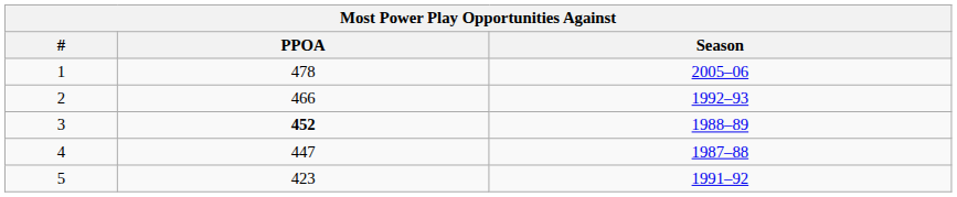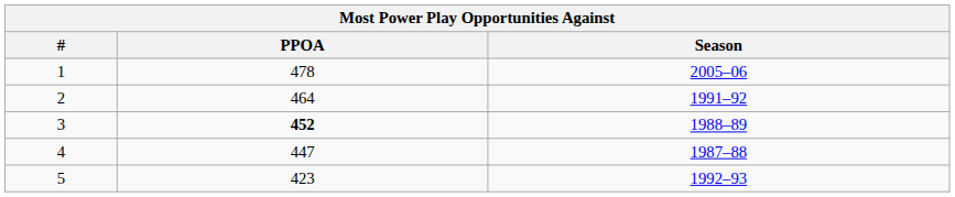 <table class="wikitable" style="text-align: center; font-size: 95%" width="70%">
 <tr>
 <th colspan="3">Most Power Play Opportunities Against</th>
 </tr>
 <tr>
 <th>#</th>
 <th>PPOA</th>
 <th>Season</th>
 </tr>
 <tr>
 <td>1</td>
 <td>478</td>
 <td><a href='#'>2005–06</a></td>
 </tr>
 <tr>
 <td>2</td>
-<td>466</td>
-<td><a href='#'>1992–93</a></td>
+<td>464</td>
+<td><a href='#'>1991–92</a></td>
 </tr>
 <tr>
 <td>3</td>
 <td><strong>452</strong></td>
 <td><a href='#'>1988–89</a></td>
 </tr>
 <tr>
 <td>4</td>
 <td>447</td>
 <td><a href='#'>1987–88</a></td>
 </tr>
 <tr>
 <td>5</td>
 <td>423</td>
-<td><a href='#'>1991–92</a></td>
+<td><a href='#'>1992–93</a></td>
 </tr>
 </table>
